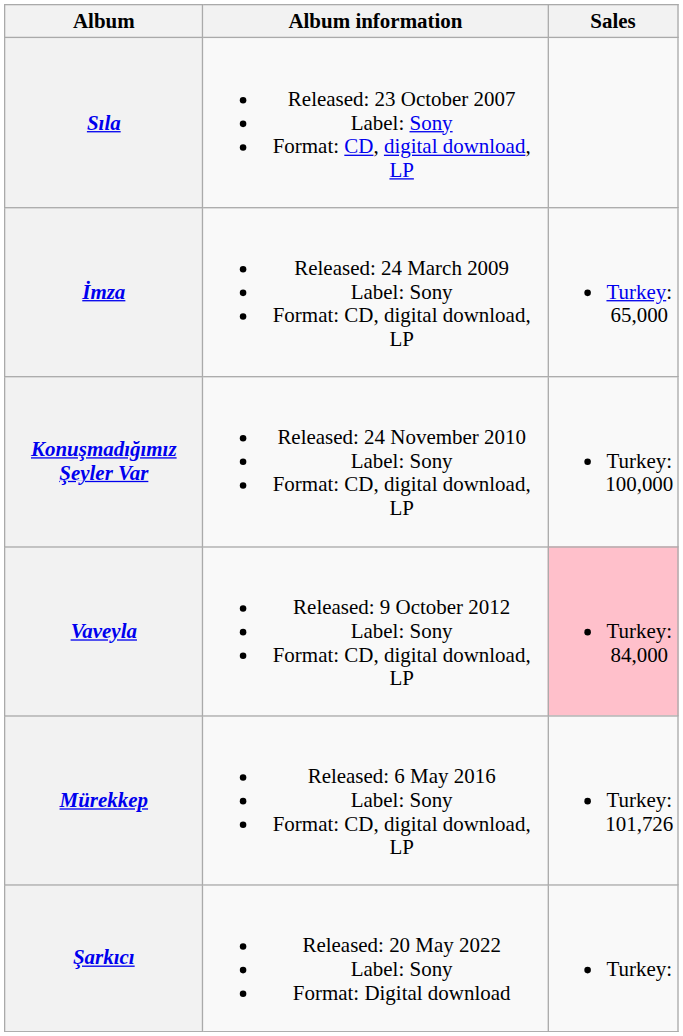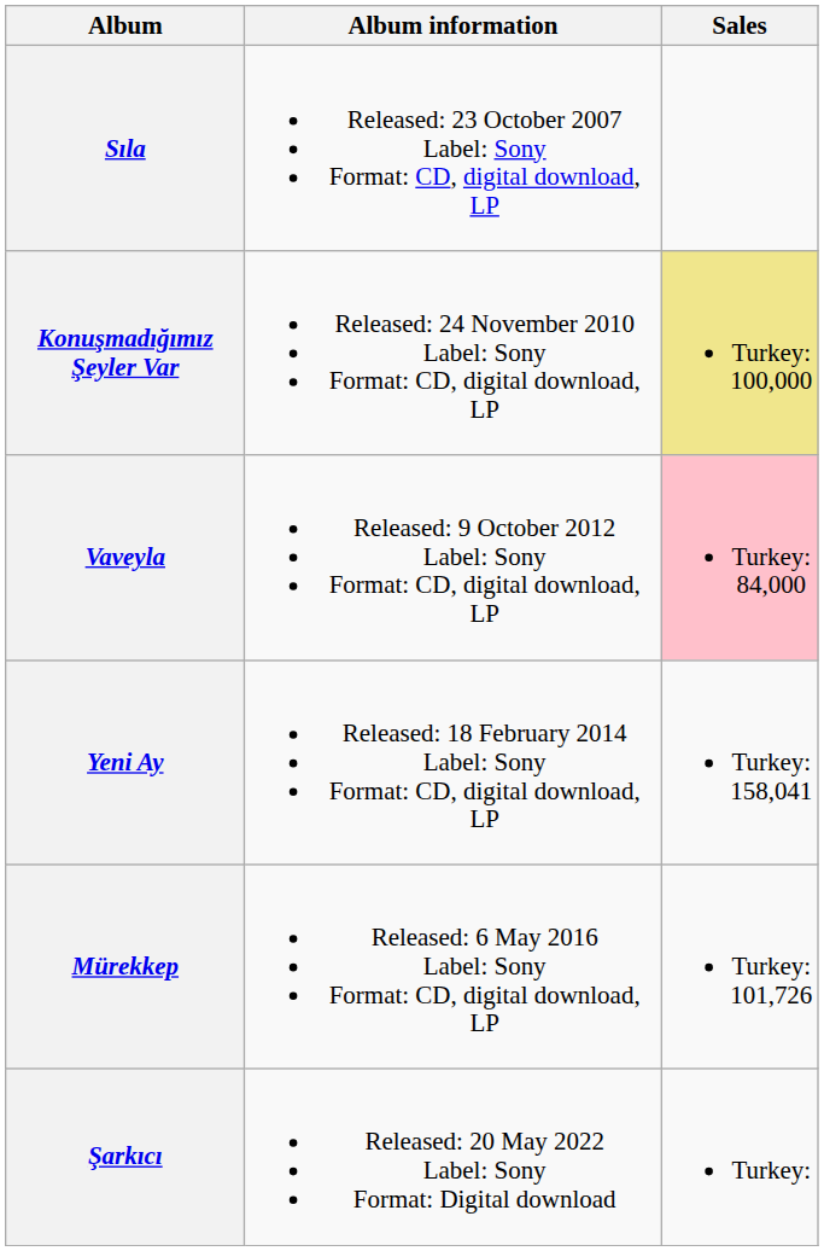 <table class="wikitable plainrowheaders" style="text-align:center;" border="1">
 <tr>
 <th scope="col" style="width:9em;">Album</th>
 <th scope="col" style="width:16em;">Album information</th>
 <th scope="col" style="width:5em;">Sales</th>
 </tr>
 <tr>
 <th scope="row"><em><a href='#'>Sıla</a></em></th>
 <td><br><ul><li>Released: 23 October 2007</li><li>Label: <a href='#'>Sony</a></li><li>Format: <a href='#'>CD</a>, <a href='#'>digital download</a>, <a href='#'>LP</a></li></ul></td>
 <td></td>
 </tr>
 <tr>
-<th scope="row"><em><a href='#'>İmza</a></em></th>
-<td><br><ul><li>Released: 24 March 2009</li><li>Label: Sony</li><li>Format: CD, digital download, LP</li></ul></td>
-<td><br><ul><li><a href='#'>Turkey</a>: 65,000</li></ul></td>
-</tr>
-<tr>
 <th scope="row"><em><a href='#'>Konuşmadığımız Şeyler Var</a></em></th>
 <td><br><ul><li>Released: 24 November 2010</li><li>Label: Sony</li><li>Format: CD, digital download, LP</li></ul></td>
-<td><br><ul><li>Turkey: 100,000</li></ul></td>
+<td style="background: khaki;"><br><ul><li>Turkey: 100,000</li></ul></td>
 </tr>
 <tr>
 <th scope="row"><em><a href='#'>Vaveyla</a></em></th>
 <td><br><ul><li>Released: 9 October 2012</li><li>Label: Sony</li><li>Format: CD, digital download, LP</li></ul></td>
 <td style="background: pink;"><br><ul><li>Turkey: 84,000</li></ul></td>
+</tr>
+<tr>
+<th scope="row"><em><a href='#'>Yeni Ay</a></em></th>
+<td><br><ul><li>Released: 18 February 2014</li><li>Label: Sony</li><li>Format: CD, digital download, LP</li></ul></td>
+<td><br><ul><li>Turkey: 158,041</li></ul></td>
 </tr>
 <tr>
 <th scope="row"><em><a href='#'>Mürekkep</a></em></th>
 <td><br><ul><li>Released: 6 May 2016</li><li>Label: Sony</li><li>Format: CD, digital download, LP</li></ul></td>
 <td><br><ul><li>Turkey: 101,726</li></ul></td>
 </tr>
 <tr>
 <th scope="row"><em><a href='#'>Şarkıcı</a></em></th>
 <td><br><ul><li>Released: 20 May 2022</li><li>Label: Sony</li><li>Format: Digital download</li></ul></td>
 <td><br><ul><li>Turkey:</li></ul></td>
 </tr>
 </table>
